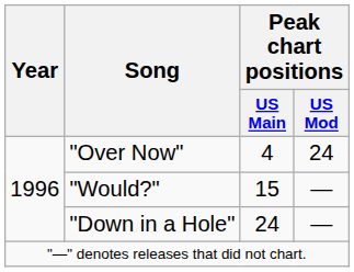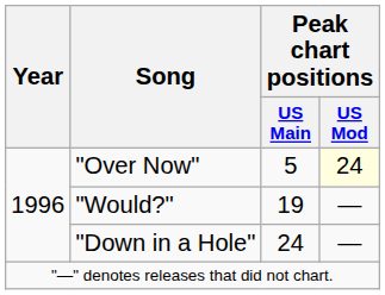 <table class="wikitable">
 <tr>
 <th rowspan="2">Year</th>
 <th rowspan="2">Song</th>
 <th colspan="2">Peak chart positions</th>
 </tr>
 <tr>
 <th style="width:2.5em;font-size:75%"><a href='#'>US Main</a><br></th>
 <th style="width:2.5em;font-size:75%"><a href='#'>US Mod</a><br></th>
 </tr>
 <tr>
 <td rowspan="3">1996</td>
 <td align="left">"Over Now"</td>
-<td align="center">4</td>
-<td align="center">24</td>
+<td align="center">5</td>
+<td align="center" style="background: lightyellow;">24</td>
 </tr>
 <tr>
 <td align="left">"Would?"</td>
-<td align="center">15</td>
+<td align="center">19</td>
 <td align="center">—</td>
 </tr>
 <tr>
 <td align="left">"Down in a Hole"</td>
 <td align="center">24</td>
 <td align="center">—</td>
 </tr>
 <tr>
 <td align="center" colspan="4" style="font-size: 8pt">"—" denotes releases that did not chart.</td>
 </tr>
 </table>
